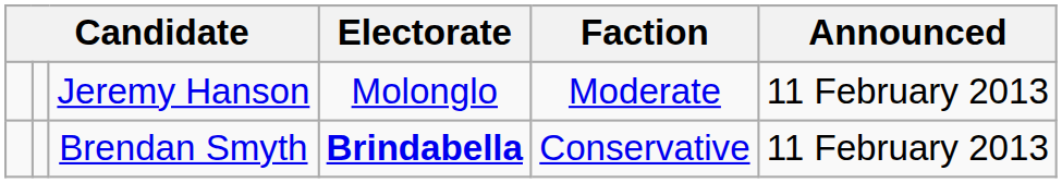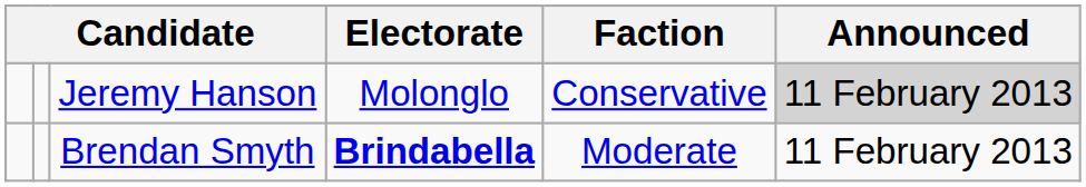 <table class="wikitable" style="text-align:center">
 <tr>
 <th colspan=3>Candidate</th>
 <th>Electorate</th>
 <th>Faction</th>
 <th>Announced</th>
 </tr>
 <tr>
 <td width="3pt" > </td>
 <td></td>
 <td><a href='#'>Jeremy Hanson</a></td>
 <td><a href='#'>Molonglo</a></td>
-<td><a href='#'>Moderate</a></td>
-<td>11 February 2013</td>
+<td><a href='#'>Conservative</a></td>
+<td style="background: lightgrey;">11 February 2013</td>
 </tr>
 <tr>
 <td width="3pt" > </td>
 <td></td>
 <td><a href='#'>Brendan Smyth</a></td>
 <td><strong><a href='#'>Brindabella</a></strong></td>
-<td><a href='#'>Conservative</a></td>
+<td><a href='#'>Moderate</a></td>
 <td>11 February 2013</td>
 </tr>
 </table>
